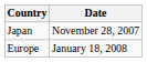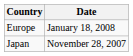 <table class="wikitable plainrowheaders">
 <tr>
 <th scope="col">Country</th>
 <th scope="col">Date</th>
 </tr>
 <tr>
+<td>Europe</td>
+<td>January 18, 2008</td>
+</tr>
+<tr>
 <td>Japan</td>
 <td>November 28, 2007</td>
 </tr>
-<tr>
-<td>Europe</td>
-<td>January 18, 2008</td>
-</tr>
 </table>
